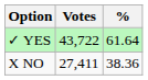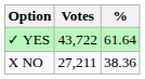 <table class="wikitable">
 <tr>
 <th>Option</th>
 <th>Votes</th>
 <th>%</th>
 </tr>
 <tr>
 <td style=background:#bbf8be>✓ YES</td>
 <td style=background:#bbf8be>43,722</td>
 <td style=background:#bbf8be>61.64</td>
 </tr>
 <tr>
 <td>X NO</td>
-<td>27,411</td>
+<td>27,211</td>
 <td>38.36</td>
 </tr>
 </table>
